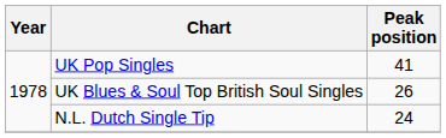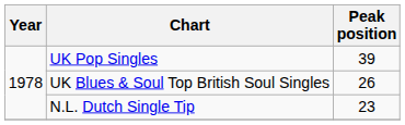 <table class="wikitable sortable">
 <tr>
 <th>Year</th>
 <th>Chart</th>
 <th>Peak<br>position</th>
 </tr>
 <tr>
 <td rowspan="3">1978</td>
 <td><a href='#'>UK Pop Singles</a></td>
-<td align="center">41</td>
+<td align="center">39</td>
 </tr>
 <tr>
 <td>UK <a href='#'>Blues & Soul</a> Top British Soul Singles</td>
 <td align="center">26</td>
 </tr>
 <tr>
 <td>N.L. <a href='#'>Dutch Single Tip</a></td>
-<td align="center">24</td>
+<td align="center">23</td>
 </tr>
 <tr>
 </tr>
 </table>
